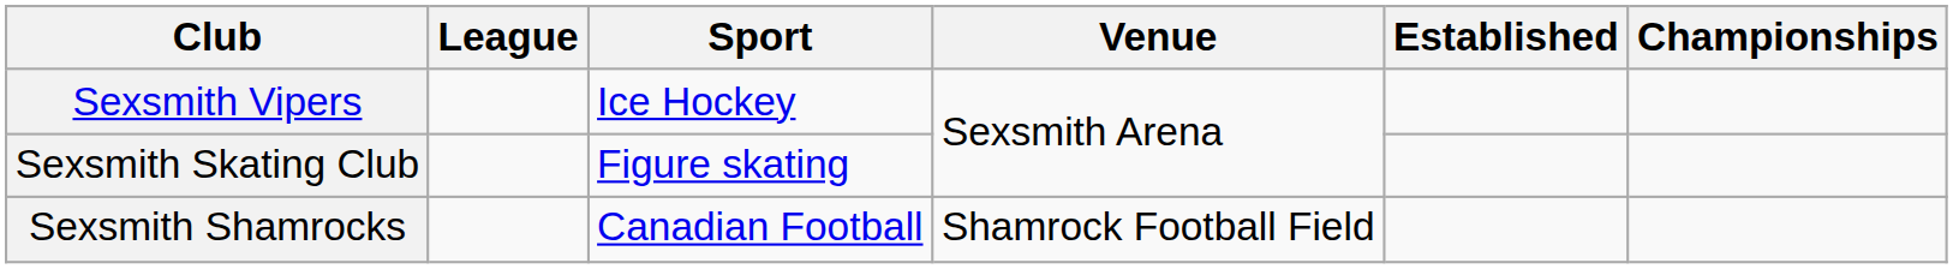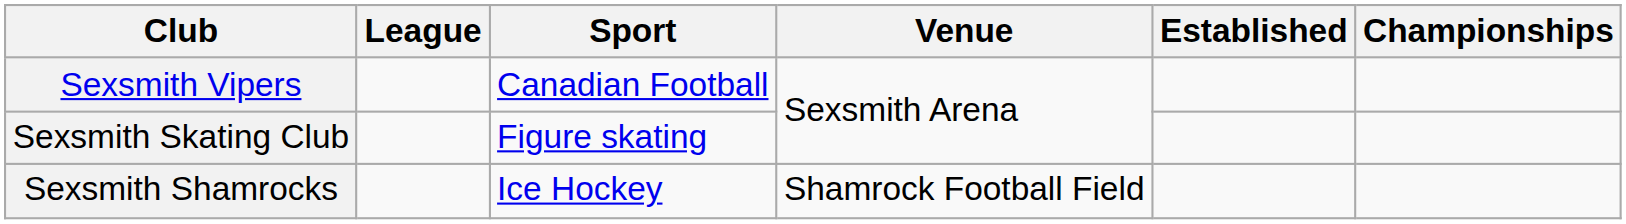 <table class="wikitable sortable">
 <tr>
 <th scope="col">Club</th>
 <th scope="col">League</th>
 <th scope="col">Sport</th>
 <th scope="col">Venue</th>
 <th scope="col">Established</th>
 <th scope="col">Championships</th>
 </tr>
 <tr>
 <th scope="row" style="font-weight: normal;"><a href='#'>Sexsmith Vipers</a></th>
 <td></td>
-<td><a href='#'>Ice Hockey</a></td>
+<td><a href='#'>Canadian Football</a></td>
 <td rowspan=2>Sexsmith Arena</td>
 <td></td>
 <td></td>
 </tr>
 <tr>
 <th scope="row" style="font-weight: normal;">Sexsmith Skating Club</th>
 <td></td>
 <td><a href='#'>Figure skating</a></td>
 <td></td>
 <td></td>
 </tr>
 <tr>
 <th scope="row" style="font-weight: normal;">Sexsmith Shamrocks</th>
 <td></td>
-<td><a href='#'>Canadian Football</a></td>
+<td><a href='#'>Ice Hockey</a></td>
 <td rowspan=2>Shamrock Football Field</td>
 <td></td>
 <td></td>
 </tr>
 </table>
